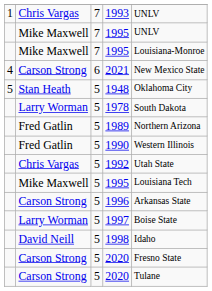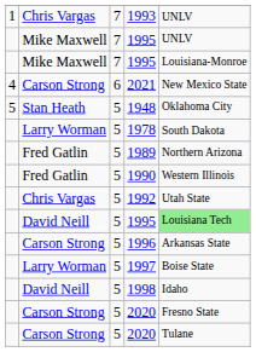 <table class="wikitable">
 <tr>
 </tr>
 <tr>
 <td>1</td>
 <td><a href='#'>Chris Vargas</a></td>
 <td>7</td>
 <td><a href='#'>1993</a></td>
 <td style="font-size:80%;">UNLV</td>
 </tr>
 <tr>
 <td></td>
 <td>Mike Maxwell</td>
 <td>7</td>
 <td><a href='#'>1995</a></td>
 <td style="font-size:80%;">UNLV</td>
 </tr>
 <tr>
 <td></td>
 <td>Mike Maxwell</td>
 <td>7</td>
 <td><a href='#'>1995</a></td>
 <td style="font-size:80%;">Louisiana-Monroe</td>
 </tr>
 <tr>
 <td>4</td>
 <td><a href='#'>Carson Strong</a></td>
 <td>6</td>
 <td><a href='#'>2021</a></td>
 <td style="font-size:80%;">New Mexico State</td>
 </tr>
 <tr>
 <td>5</td>
 <td><a href='#'>Stan Heath</a></td>
 <td>5</td>
 <td><a href='#'>1948</a></td>
 <td style="font-size:80%;">Oklahoma City</td>
 </tr>
 <tr>
 <td></td>
 <td><a href='#'>Larry Worman</a></td>
 <td>5</td>
 <td><a href='#'>1978</a></td>
 <td style="font-size:80%;">South Dakota</td>
 </tr>
 <tr>
 <td></td>
 <td>Fred Gatlin</td>
 <td>5</td>
 <td><a href='#'>1989</a></td>
 <td style="font-size:80%;">Northern Arizona</td>
 </tr>
 <tr>
 <td></td>
 <td>Fred Gatlin</td>
 <td>5</td>
 <td><a href='#'>1990</a></td>
 <td style="font-size:80%;">Western Illinois</td>
 </tr>
 <tr>
 <td></td>
 <td><a href='#'>Chris Vargas</a></td>
 <td>5</td>
 <td><a href='#'>1992</a></td>
 <td style="font-size:80%;">Utah State</td>
 </tr>
 <tr>
 <td></td>
-<td>Mike Maxwell</td>
+<td><a href='#'>David Neill</a></td>
 <td>5</td>
 <td><a href='#'>1995</a></td>
-<td style="font-size:80%;">Louisiana Tech</td>
+<td style="background: lightgreen; font-size:80%;">Louisiana Tech</td>
 </tr>
 <tr>
 <td></td>
 <td><a href='#'>Carson Strong</a></td>
 <td>5</td>
 <td><a href='#'>1996</a></td>
 <td style="font-size:80%;">Arkansas State</td>
 </tr>
 <tr>
 <td></td>
 <td><a href='#'>Larry Worman</a></td>
 <td>5</td>
 <td><a href='#'>1997</a></td>
 <td style="font-size:80%;">Boise State</td>
 </tr>
 <tr>
 <td></td>
 <td><a href='#'>David Neill</a></td>
 <td>5</td>
 <td><a href='#'>1998</a></td>
 <td style="font-size:80%;">Idaho</td>
 </tr>
 <tr>
 <td></td>
 <td><a href='#'>Carson Strong</a></td>
 <td>5</td>
 <td><a href='#'>2020</a></td>
 <td style="font-size:80%;">Fresno State</td>
 </tr>
 <tr>
 <td></td>
 <td><a href='#'>Carson Strong</a></td>
 <td>5</td>
 <td><a href='#'>2020</a></td>
 <td style="font-size:80%;">Tulane</td>
 </tr>
 </table>
